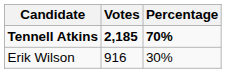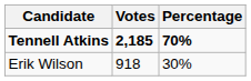 <table class="wikitable">
 <tr>
 <th>Candidate</th>
 <th>Votes</th>
 <th>Percentage</th>
 </tr>
 <tr>
 <td><strong>Tennell Atkins</strong></td>
 <td><strong>2,185</strong></td>
 <td><strong>70%</strong></td>
 </tr>
 <tr>
 <td>Erik Wilson</td>
-<td>916</td>
+<td>918</td>
 <td>30%</td>
 </tr>
 </table>
